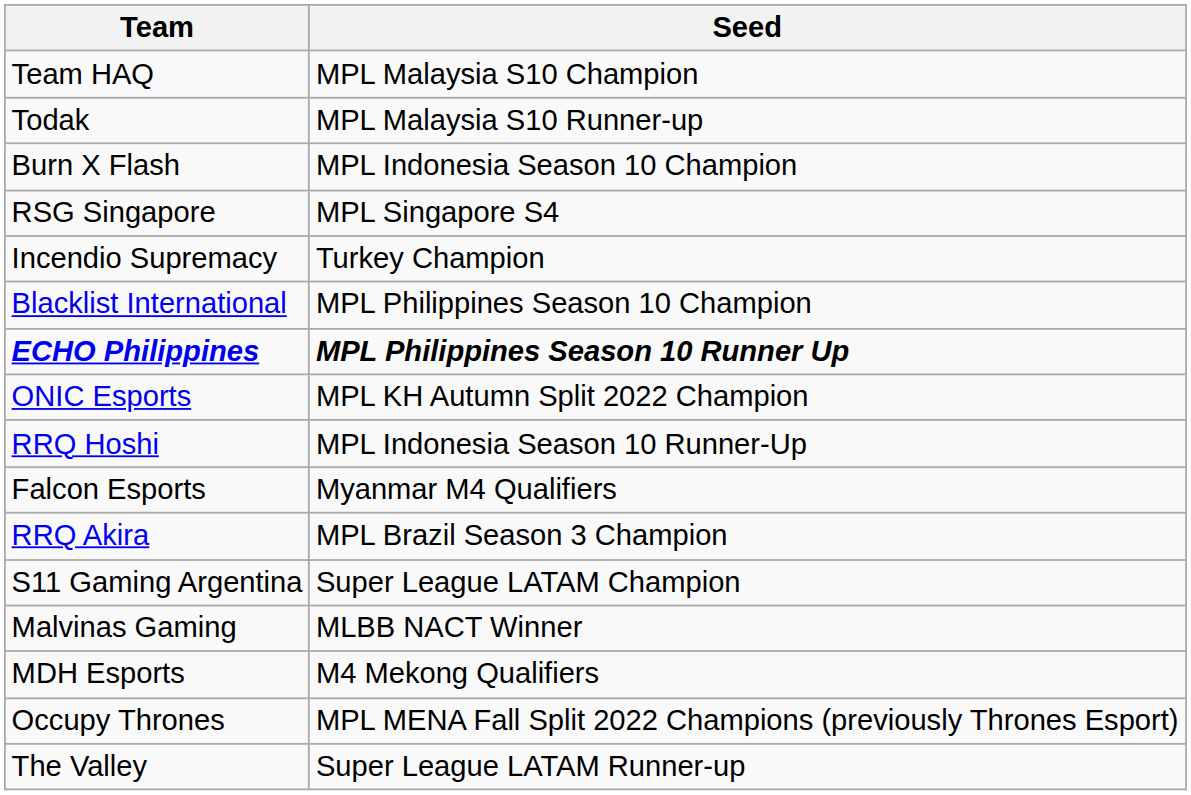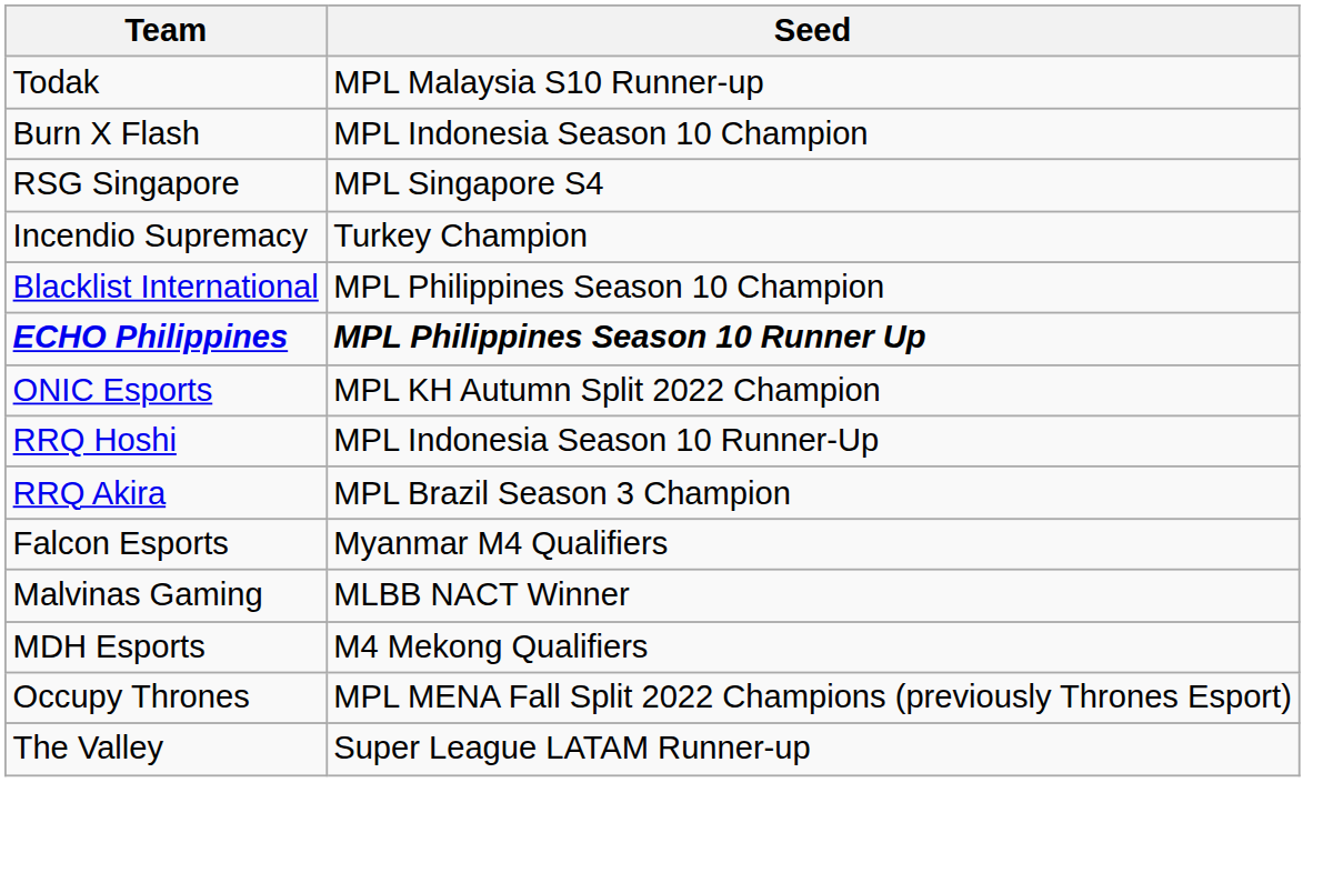 <table class="wikitable">
 <tr>
 <th>Team</th>
 <th>Seed</th>
-</tr>
-<tr>
-<td> Team HAQ</td>
-<td>MPL Malaysia S10 Champion</td>
 </tr>
 <tr>
 <td> Todak</td>
 <td>MPL Malaysia S10 Runner-up</td>
 </tr>
 <tr>
 <td> Burn X Flash</td>
 <td>MPL Indonesia Season 10 Champion</td>
 </tr>
 <tr>
 <td> RSG Singapore</td>
 <td>MPL Singapore S4</td>
 </tr>
 <tr>
 <td> Incendio Supremacy</td>
 <td>Turkey Champion</td>
 </tr>
 <tr>
 <td> <a href='#'>Blacklist International</a></td>
 <td>MPL Philippines Season 10 Champion</td>
 </tr>
 <tr>
 <td><strong><em> <a href='#'>ECHO Philippines</a></em></strong></td>
 <td><strong><em>MPL Philippines Season 10 Runner Up</em></strong></td>
 </tr>
 <tr>
 <td> <a href='#'>ONIC Esports</a></td>
 <td>MPL KH Autumn Split 2022 Champion</td>
 </tr>
 <tr>
 <td> <a href='#'>RRQ Hoshi</a></td>
 <td>MPL Indonesia Season 10 Runner-Up</td>
 </tr>
 <tr>
-<td> Falcon Esports</td>
-<td>Myanmar M4 Qualifiers</td>
-</tr>
-<tr>
 <td> <a href='#'>RRQ Akira</a></td>
 <td>MPL Brazil Season 3 Champion</td>
 </tr>
 <tr>
-<td> S11 Gaming Argentina</td>
-<td>Super League LATAM Champion</td>
+<td> Falcon Esports</td>
+<td>Myanmar M4 Qualifiers</td>
 </tr>
 <tr>
 <td> Malvinas Gaming</td>
 <td>MLBB NACT Winner</td>
 </tr>
 <tr>
 <td> MDH Esports</td>
 <td>M4 Mekong Qualifiers</td>
 </tr>
 <tr>
 <td> Occupy Thrones</td>
 <td>MPL MENA Fall Split 2022 Champions (previously Thrones Esport)</td>
 </tr>
 <tr>
 <td> The Valley</td>
 <td>Super League LATAM Runner-up</td>
 </tr>
 </table>
